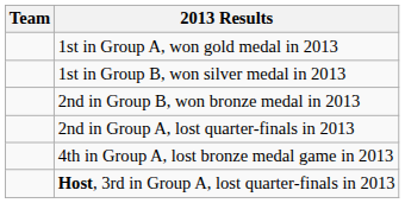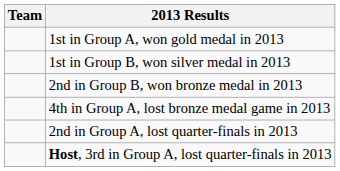 <table class="wikitable">
 <tr>
 <th>Team</th>
 <th>2013 Results</th>
 </tr>
 <tr>
 <td></td>
 <td>1st in Group A, won gold medal in 2013</td>
 </tr>
 <tr>
 <td></td>
 <td>1st in Group B, won silver medal in 2013</td>
 </tr>
 <tr>
 <td></td>
 <td>2nd in Group B, won bronze medal in 2013</td>
 </tr>
 <tr>
 <td></td>
-<td>2nd in Group A, lost quarter-finals in 2013</td>
+<td>4th in Group A, lost bronze medal game in 2013</td>
 </tr>
 <tr>
 <td></td>
-<td>4th in Group A, lost bronze medal game in 2013</td>
+<td>2nd in Group A, lost quarter-finals in 2013</td>
 </tr>
 <tr>
 <td></td>
 <td><strong>Host</strong>, 3rd in Group A, lost quarter-finals in 2013</td>
 </tr>
 </table>
